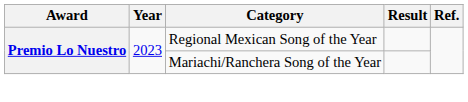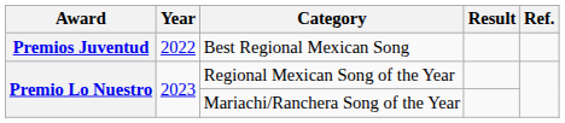 <table class="wikitable">
 <tr>
 <th>Award</th>
 <th>Year</th>
 <th>Category</th>
 <th>Result</th>
 <th>Ref.</th>
+</tr>
+<tr>
+<th><a href='#'>Premios Juventud</a></th>
+<td><a href='#'>2022</a></td>
+<td>Best Regional Mexican Song</td>
+<td></td>
+<td></td>
 </tr>
 <tr>
 <th rowspan="2"><a href='#'>Premio Lo Nuestro</a></th>
 <td rowspan="2"><a href='#'>2023</a></td>
 <td>Regional Mexican Song of the Year</td>
 <td></td>
 <td rowspan="2"></td>
 </tr>
 <tr>
 <td>Mariachi/Ranchera Song of the Year</td>
 <td></td>
 </tr>
 </table>
